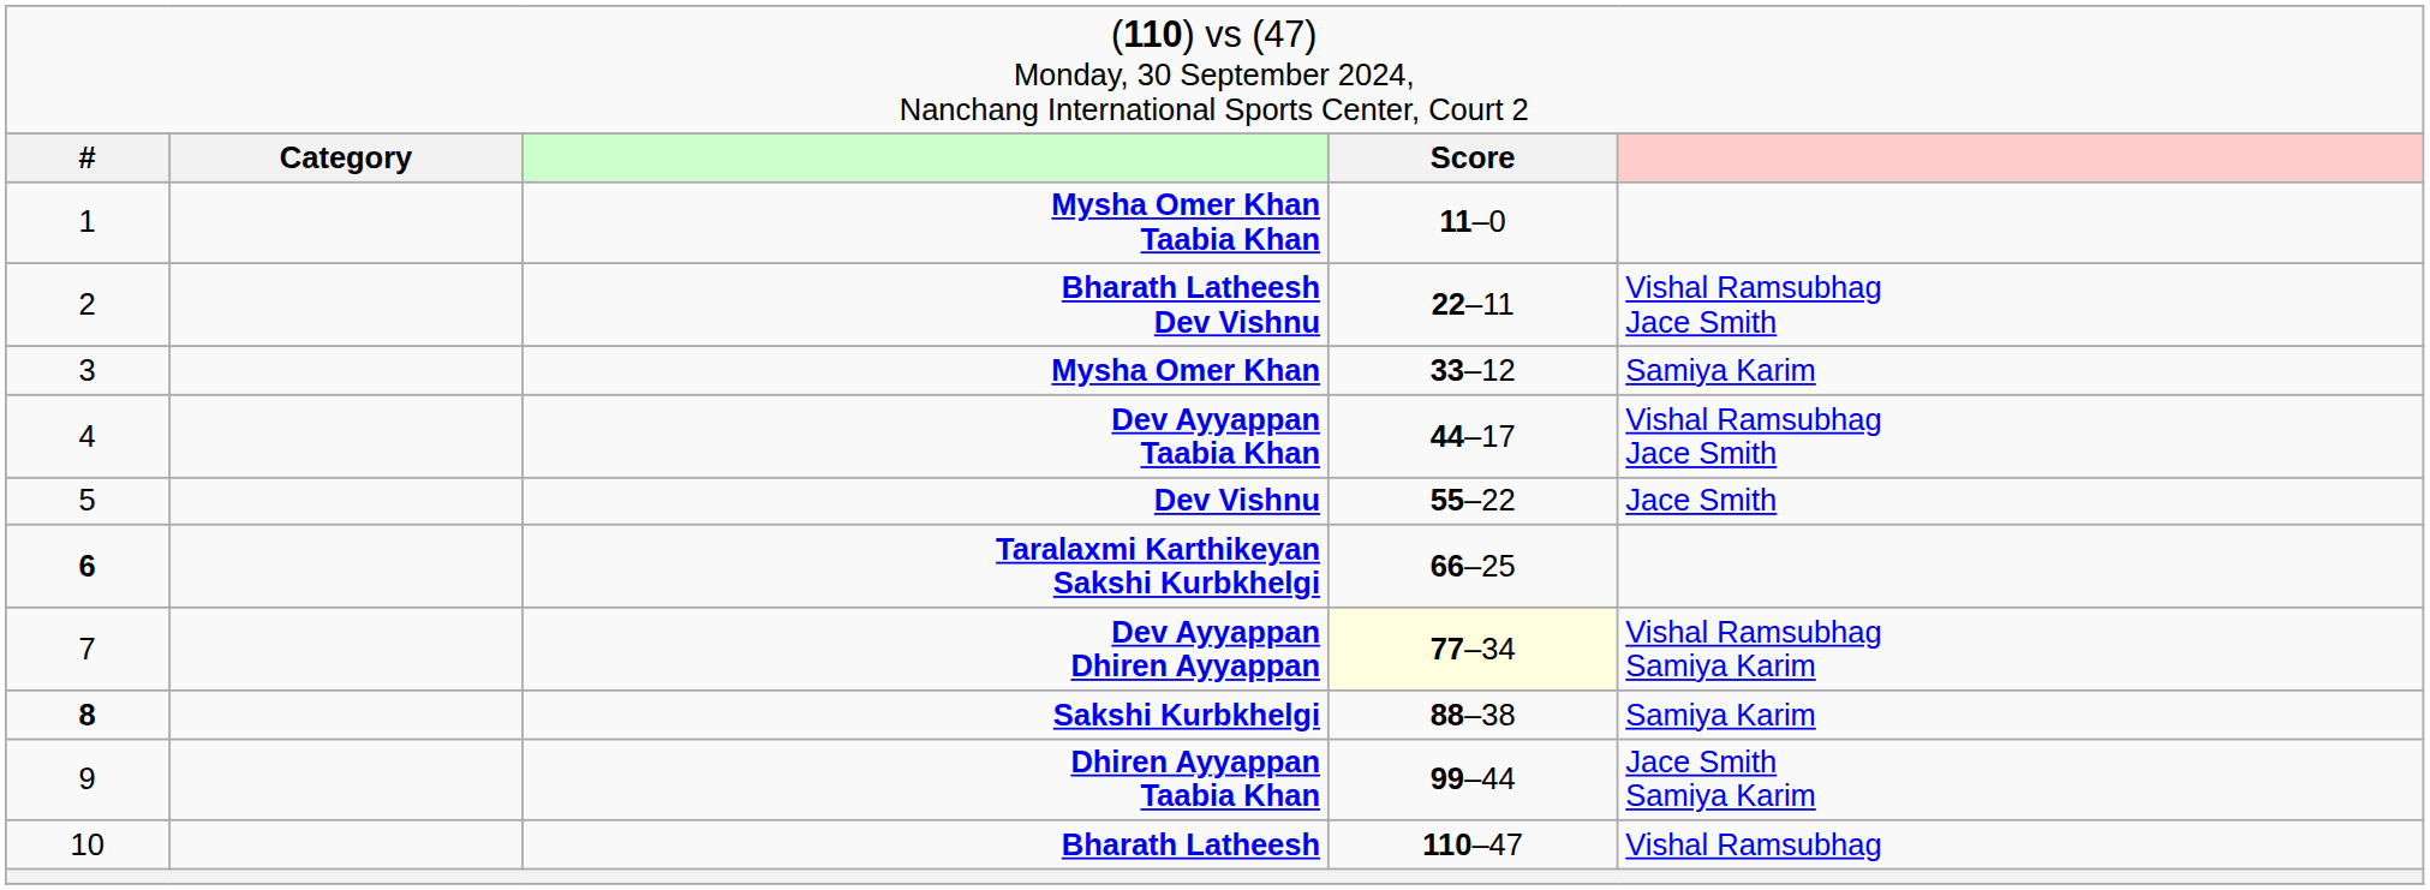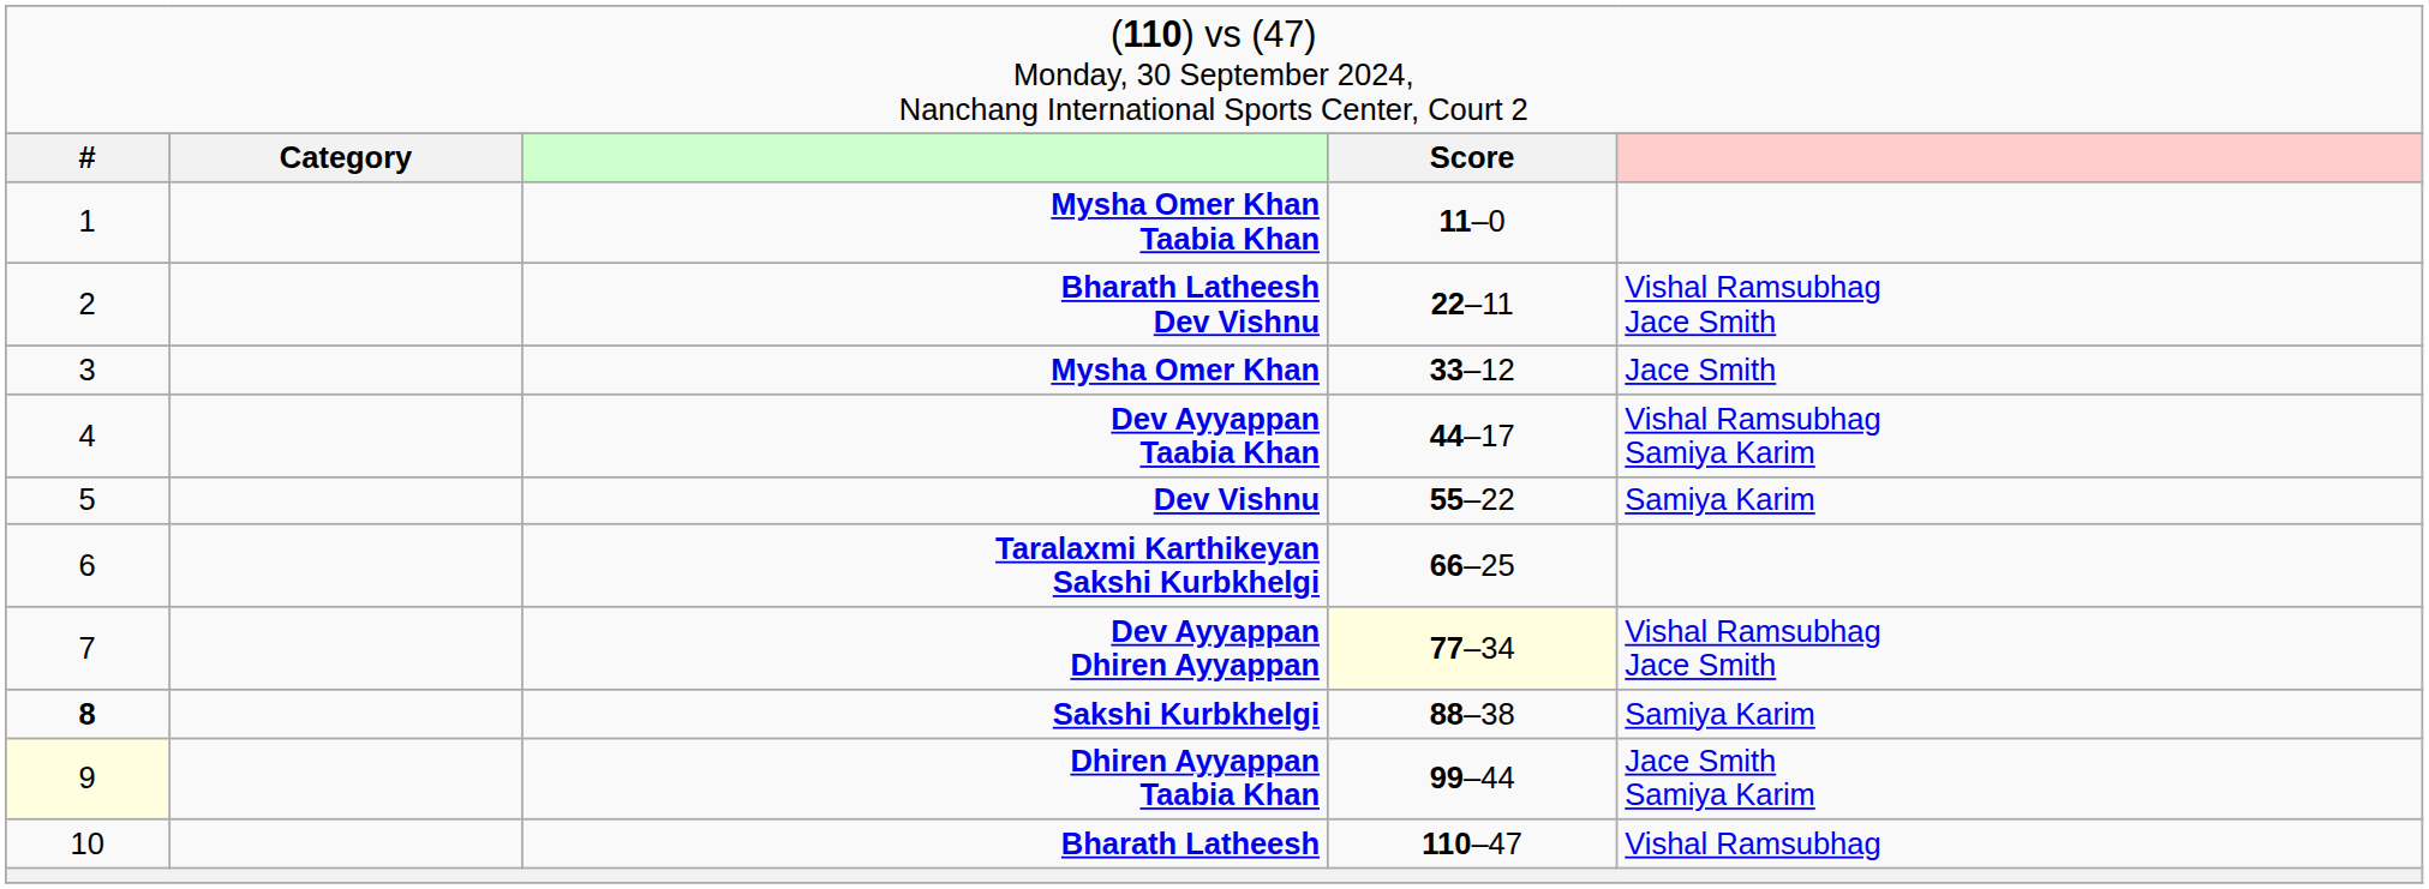 <table class="wikitable mw-collapsible mw-collapsed" style="font-size:90%; text-align:center" width="90%">
 <tr>
 <td colspan="5"><big>(<strong>110</strong>) <strong></strong> vs  (47)</big><br>Monday, 30 September 2024, <br>Nanchang International Sports Center, Court 2</td>
 </tr>
 <tr>
 <th width="25">#</th>
 <th width="50">Category</th>
 <th style="background-color:#CCFFCC" width="150"></th>
 <th width="50">Score<br></th>
 <th style="background-color:#FFCCCC" width="150"></th>
 </tr>
 <tr>
 <td>1</td>
 <td></td>
 <td align="right"><strong><a href='#'>Mysha Omer Khan</a> <br><a href='#'>Taabia Khan</a> </strong></td>
 <td><strong>11</strong>–0<br></td>
 <td align="left"><br></td>
 </tr>
 <tr>
 <td>2</td>
 <td></td>
 <td align="right"><strong><a href='#'>Bharath Latheesh</a> <br><a href='#'>Dev Vishnu</a> </strong></td>
 <td><strong>22</strong>–11<br></td>
 <td align="left"> <a href='#'>Vishal Ramsubhag</a><br> <a href='#'>Jace Smith</a></td>
 </tr>
 <tr>
 <td>3</td>
 <td></td>
 <td align="right"><strong><a href='#'>Mysha Omer Khan</a> </strong></td>
 <td><strong>33</strong>–12<br></td>
-<td align="left"> <a href='#'>Samiya Karim</a></td>
+<td align="left"> <a href='#'>Jace Smith</a></td>
 </tr>
 <tr>
 <td>4</td>
 <td></td>
 <td align="right"><strong><a href='#'>Dev Ayyappan</a> <br><a href='#'>Taabia Khan</a> </strong></td>
 <td><strong>44</strong>–17<br></td>
-<td align="left"> <a href='#'>Vishal Ramsubhag</a><br> <a href='#'>Jace Smith</a></td>
+<td align="left"> <a href='#'>Vishal Ramsubhag</a><br> <a href='#'>Samiya Karim</a></td>
 </tr>
 <tr>
 <td>5</td>
 <td></td>
 <td align="right"><strong><a href='#'>Dev Vishnu</a> </strong></td>
 <td><strong>55</strong>–22<br></td>
-<td align="left"> <a href='#'>Jace Smith</a></td>
+<td align="left"> <a href='#'>Samiya Karim</a></td>
 </tr>
 <tr>
-<td><strong>6</strong></td>
+<td>6</td>
 <td></td>
 <td align="right"><strong><a href='#'>Taralaxmi Karthikeyan</a> <br><a href='#'>Sakshi Kurbkhelgi</a> </strong></td>
 <td><strong>66</strong>–25<br></td>
 <td align="left"><br></td>
 </tr>
 <tr>
 <td>7</td>
 <td></td>
 <td align="right"><strong><a href='#'>Dev Ayyappan</a> <br><a href='#'>Dhiren Ayyappan</a> </strong></td>
 <td style="background: lightyellow;"><strong>77</strong>–34<br></td>
-<td align="left"> <a href='#'>Vishal Ramsubhag</a><br> <a href='#'>Samiya Karim</a></td>
+<td align="left"> <a href='#'>Vishal Ramsubhag</a><br> <a href='#'>Jace Smith</a></td>
 </tr>
 <tr>
 <td><strong>8</strong></td>
 <td></td>
 <td align="right"><strong><a href='#'>Sakshi Kurbkhelgi</a> </strong></td>
 <td><strong>88</strong>–38<br></td>
 <td align="left"> <a href='#'>Samiya Karim</a></td>
 </tr>
 <tr>
-<td>9</td>
+<td style="background: lightyellow;">9</td>
 <td></td>
 <td align="right"><strong><a href='#'>Dhiren Ayyappan</a> <br><a href='#'>Taabia Khan</a> </strong></td>
 <td><strong>99</strong>–44<br></td>
 <td align="left"> <a href='#'>Jace Smith</a><br> <a href='#'>Samiya Karim</a></td>
 </tr>
 <tr>
 <td>10</td>
 <td></td>
 <td align="right"><strong><a href='#'>Bharath Latheesh</a> </strong></td>
 <td><strong>110</strong>–47<br></td>
 <td align="left"> <a href='#'>Vishal Ramsubhag</a></td>
 </tr>
 <tr>
 <th colspan="5"></th>
 </tr>
 </table>
